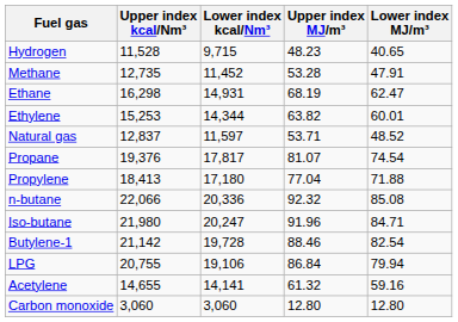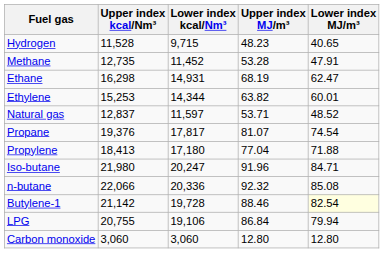 <table class="wikitable sortable">
 <tr>
 <th>Fuel gas</th>
 <th>Upper index<br><a href='#'>kcal</a>/Nm³</th>
 <th>Lower index<br>kcal/<a href='#'>Nm³</a></th>
 <th>Upper index<br><a href='#'>MJ</a>/m³</th>
 <th>Lower index<br>MJ/m³</th>
 </tr>
 <tr U>
 <td><a href='#'>Hydrogen</a></td>
 <td>11,528</td>
 <td>9,715</td>
 <td>48.23</td>
 <td>40.65</td>
 </tr>
 <tr>
 <td><a href='#'>Methane</a></td>
 <td>12,735</td>
 <td>11,452</td>
 <td>53.28</td>
 <td>47.91</td>
 </tr>
 <tr>
 <td><a href='#'>Ethane</a></td>
 <td>16,298</td>
 <td>14,931</td>
 <td>68.19</td>
 <td>62.47</td>
 </tr>
 <tr>
 <td><a href='#'>Ethylene</a></td>
 <td>15,253</td>
 <td>14,344</td>
 <td>63.82</td>
 <td>60.01</td>
 </tr>
 <tr>
 <td><a href='#'>Natural gas</a></td>
 <td>12,837</td>
 <td>11,597</td>
 <td>53.71</td>
 <td>48.52</td>
 </tr>
 <tr>
 <td><a href='#'>Propane</a></td>
 <td>19,376</td>
 <td>17,817</td>
 <td>81.07</td>
 <td>74.54</td>
 </tr>
 <tr>
 <td><a href='#'>Propylene</a></td>
 <td>18,413</td>
 <td>17,180</td>
 <td>77.04</td>
 <td>71.88</td>
 </tr>
 <tr>
+<td><a href='#'>Iso-butane</a></td>
+<td>21,980</td>
+<td>20,247</td>
+<td>91.96</td>
+<td>84.71</td>
+</tr>
+<tr>
 <td><a href='#'>n-butane</a></td>
 <td>22,066</td>
 <td>20,336</td>
 <td>92.32</td>
 <td>85.08</td>
 </tr>
 <tr>
-<td><a href='#'>Iso-butane</a></td>
-<td>21,980</td>
-<td>20,247</td>
-<td>91.96</td>
-<td>84.71</td>
-</tr>
-<tr>
 <td><a href='#'>Butylene-1</a></td>
 <td>21,142</td>
 <td>19,728</td>
 <td>88.46</td>
-<td>82.54</td>
+<td style="background: lightyellow;">82.54</td>
 </tr>
 <tr>
 <td><a href='#'>LPG</a></td>
 <td>20,755</td>
 <td>19,106</td>
 <td>86.84</td>
 <td>79.94</td>
 </tr>
 <tr>
-<td><a href='#'>Acetylene</a></td>
-<td>14,655</td>
-<td>14,141</td>
-<td>61.32</td>
-<td>59.16</td>
-</tr>
-<tr>
 <td><a href='#'>Carbon monoxide</a></td>
 <td>3,060</td>
 <td>3,060</td>
 <td>12.80</td>
 <td>12.80</td>
 </tr>
 </table>
